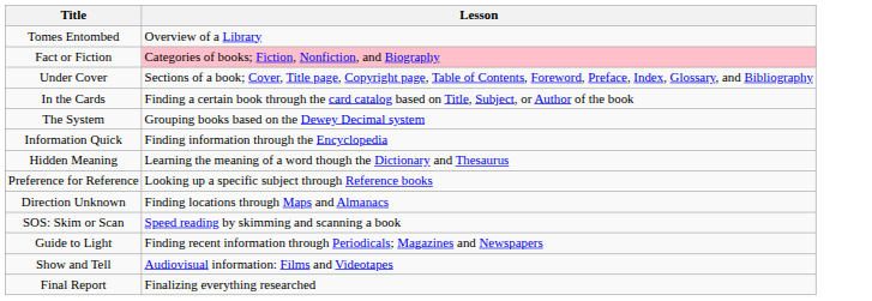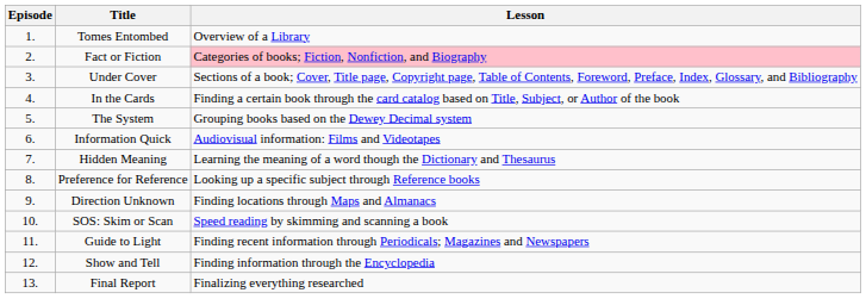 <table class="wikitable">
 <tr>
+<th>Episode</th>
 <th>Title</th>
 <th>Lesson</th>
 </tr>
 <tr>
+<td style="text-align: center;">1.</td>
 <td style="text-align: center;">Tomes Entombed</td>
 <td>Overview of a <a href='#'>Library</a></td>
 </tr>
 <tr>
+<td style="text-align: center;">2.</td>
 <td style="text-align: center;">Fact or Fiction</td>
 <td style="background: pink;">Categories of books; <a href='#'>Fiction</a>, <a href='#'>Nonfiction</a>, and <a href='#'>Biography</a></td>
 </tr>
 <tr>
+<td style="text-align: center;">3.</td>
 <td style="text-align: center;">Under Cover</td>
 <td>Sections of a book; <a href='#'>Cover</a>, <a href='#'>Title page</a>, <a href='#'>Copyright page</a>, <a href='#'>Table of Contents</a>, <a href='#'>Foreword</a>, <a href='#'>Preface</a>, <a href='#'>Index</a>, <a href='#'>Glossary</a>, and <a href='#'>Bibliography</a></td>
 </tr>
 <tr>
+<td style="text-align: center;">4.</td>
 <td style="text-align: center;">In the Cards</td>
 <td>Finding a certain book through the <a href='#'>card catalog</a> based on <a href='#'>Title</a>, <a href='#'>Subject</a>, or <a href='#'>Author</a> of the book</td>
 </tr>
 <tr>
+<td style="text-align: center;">5.</td>
 <td style="text-align: center;">The System</td>
 <td>Grouping books based on the <a href='#'>Dewey Decimal system</a></td>
 </tr>
 <tr>
+<td style="text-align: center;">6.</td>
 <td style="text-align: center;">Information Quick</td>
-<td>Finding information through the <a href='#'>Encyclopedia</a></td>
+<td><a href='#'>Audiovisual</a> information: <a href='#'>Films</a> and <a href='#'>Videotapes</a></td>
 </tr>
 <tr>
+<td style="text-align: center;">7.</td>
 <td style="text-align: center;">Hidden Meaning</td>
 <td>Learning the meaning of a word though the <a href='#'>Dictionary</a> and <a href='#'>Thesaurus</a></td>
 </tr>
 <tr>
+<td style="text-align: center;">8.</td>
 <td style="text-align: center;">Preference for Reference</td>
 <td>Looking up a specific subject through <a href='#'>Reference books</a></td>
 </tr>
 <tr>
+<td style="text-align: center;">9.</td>
 <td style="text-align: center;">Direction Unknown</td>
 <td>Finding locations through <a href='#'>Maps</a> and <a href='#'>Almanacs</a></td>
 </tr>
 <tr>
+<td style="text-align: center;">10.</td>
 <td style="text-align: center;">SOS: Skim or Scan</td>
 <td><a href='#'>Speed reading</a> by skimming and scanning a book</td>
 </tr>
 <tr>
+<td style="text-align: center;">11.</td>
 <td style="text-align: center;">Guide to Light</td>
 <td>Finding recent information through <a href='#'>Periodicals</a>; <a href='#'>Magazines</a> and <a href='#'>Newspapers</a></td>
 </tr>
 <tr>
+<td style="text-align: center;">12.</td>
 <td style="text-align: center;">Show and Tell</td>
-<td><a href='#'>Audiovisual</a> information: <a href='#'>Films</a> and <a href='#'>Videotapes</a></td>
+<td>Finding information through the <a href='#'>Encyclopedia</a></td>
 </tr>
 <tr>
+<td style="text-align: center;">13.</td>
 <td style="text-align: center;">Final Report</td>
 <td>Finalizing everything researched</td>
 </tr>
 </table>
